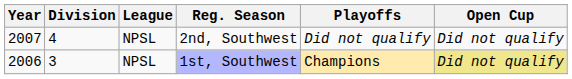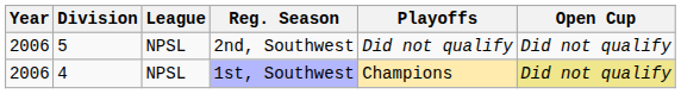 <table class="wikitable">
 <tr>
 <th>Year</th>
 <th>Division</th>
 <th>League</th>
 <th>Reg. Season</th>
 <th>Playoffs</th>
 <th>Open Cup</th>
 </tr>
 <tr>
-<td>2007</td>
-<td>4</td>
+<td>2006</td>
+<td>5</td>
 <td>NPSL</td>
 <td>2nd, Southwest</td>
 <td><em>Did not qualify</em></td>
 <td><em>Did not qualify</em></td>
 </tr>
 <tr>
 <td>2006</td>
-<td>3</td>
+<td>4</td>
 <td>NPSL</td>
 <td bgcolor="B3B7FF">1st, Southwest</td>
 <td bgcolor="FFEBAD">Champions</td>
 <td style="background: khaki;"><em>Did not qualify</em></td>
 </tr>
 </table>
